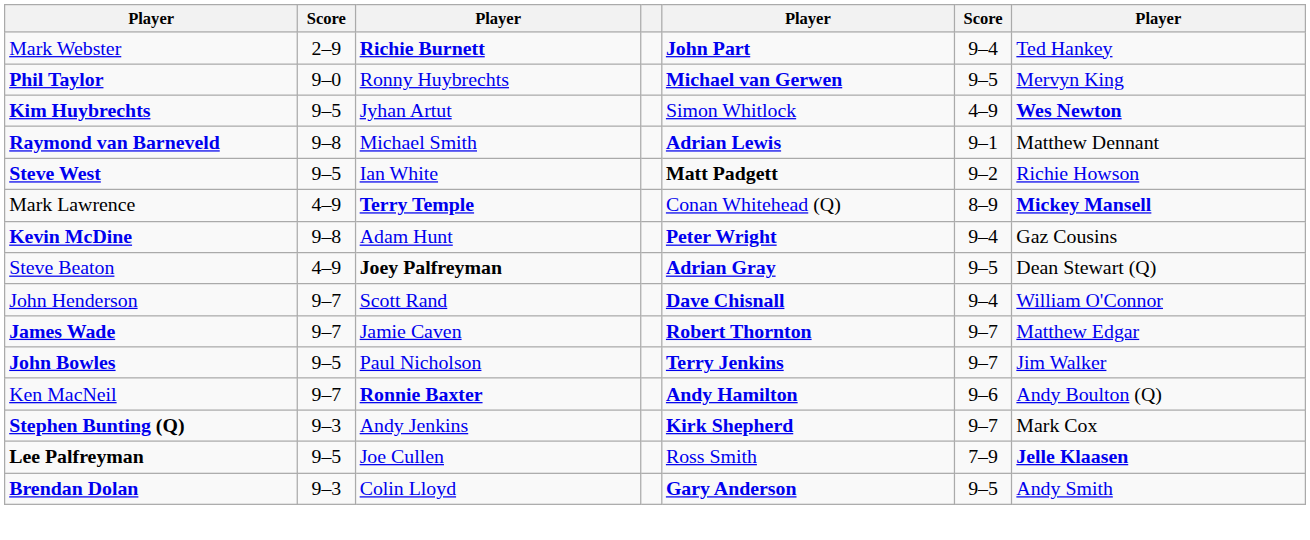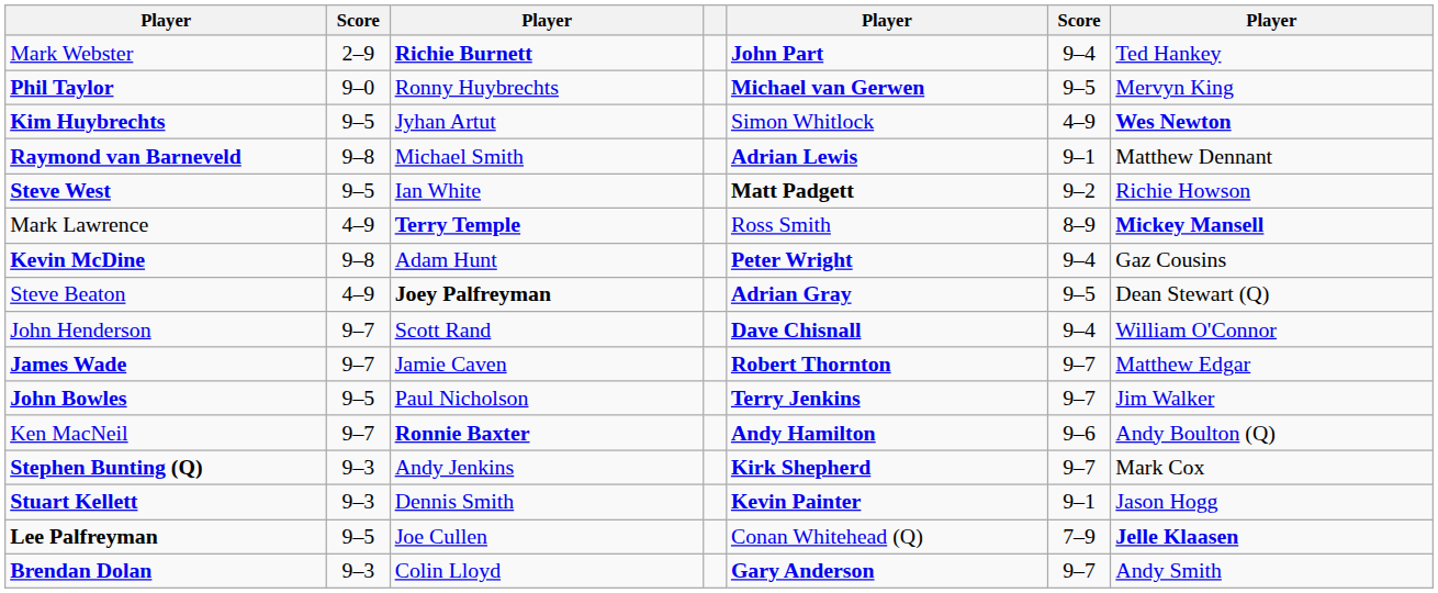 <table class="wikitable">
 <tr style="font-size:10pt;font-weight:bold">
 <th width=230>Player</th>
 <th width=40>Score</th>
 <th width=22%>Player</th>
 <th width=10></th>
 <th width=230>Player</th>
 <th width=40>Score</th>
 <th width=230>Player</th>
 </tr>
 <tr>
 <td> <a href='#'>Mark Webster</a></td>
 <td align=center>2–9</td>
 <td><strong> <a href='#'>Richie Burnett</a></strong></td>
 <td></td>
 <td><strong> <a href='#'>John Part</a></strong></td>
 <td align=center>9–4</td>
 <td> <a href='#'>Ted Hankey</a></td>
 </tr>
 <tr>
 <td><strong> <a href='#'>Phil Taylor</a></strong></td>
 <td align=center>9–0</td>
 <td> <a href='#'>Ronny Huybrechts</a></td>
 <td></td>
 <td><strong> <a href='#'>Michael van Gerwen</a></strong></td>
 <td align=center>9–5</td>
 <td> <a href='#'>Mervyn King</a></td>
 </tr>
 <tr>
 <td><strong> <a href='#'>Kim Huybrechts</a></strong></td>
 <td align=center>9–5</td>
 <td> <a href='#'>Jyhan Artut</a></td>
 <td></td>
 <td> <a href='#'>Simon Whitlock</a></td>
 <td align=center>4–9</td>
 <td><strong> <a href='#'>Wes Newton</a></strong></td>
 </tr>
 <tr>
 <td><strong> <a href='#'>Raymond van Barneveld</a></strong></td>
 <td align=center>9–8</td>
 <td> <a href='#'>Michael Smith</a></td>
 <td></td>
 <td><strong> <a href='#'>Adrian Lewis</a></strong></td>
 <td align=center>9–1</td>
 <td> Matthew Dennant</td>
 </tr>
 <tr>
 <td><strong> <a href='#'>Steve West</a></strong></td>
 <td align=center>9–5</td>
 <td> <a href='#'>Ian White</a></td>
 <td></td>
 <td><strong> Matt Padgett</strong></td>
 <td align=center>9–2</td>
 <td> <a href='#'>Richie Howson</a></td>
 </tr>
 <tr>
 <td> Mark Lawrence</td>
 <td align=center>4–9</td>
 <td><strong> <a href='#'>Terry Temple</a></strong></td>
 <td></td>
-<td> <a href='#'>Conan Whitehead</a> (Q)</td>
+<td> <a href='#'>Ross Smith</a></td>
 <td align=center>8–9</td>
 <td><strong> <a href='#'>Mickey Mansell</a></strong></td>
 </tr>
 <tr>
 <td><strong> <a href='#'>Kevin McDine</a></strong></td>
 <td align=center>9–8</td>
 <td> <a href='#'>Adam Hunt</a></td>
 <td></td>
 <td><strong> <a href='#'>Peter Wright</a></strong></td>
 <td align=center>9–4</td>
 <td> Gaz Cousins</td>
 </tr>
 <tr>
 <td> <a href='#'>Steve Beaton</a></td>
 <td align=center>4–9</td>
 <td><strong> Joey Palfreyman</strong></td>
 <td></td>
 <td><strong> <a href='#'>Adrian Gray</a></strong></td>
 <td align=center>9–5</td>
 <td> Dean Stewart (Q)</td>
 </tr>
 <tr>
 <td> <a href='#'>John Henderson</a></td>
 <td align=center>9–7</td>
 <td> <a href='#'>Scott Rand</a></td>
 <td></td>
 <td><strong> <a href='#'>Dave Chisnall</a></strong></td>
 <td align=center>9–4</td>
 <td> <a href='#'>William O'Connor</a></td>
 </tr>
 <tr>
 <td><strong> <a href='#'>James Wade</a></strong></td>
 <td align=center>9–7</td>
 <td> <a href='#'>Jamie Caven</a></td>
 <td></td>
 <td><strong> <a href='#'>Robert Thornton</a></strong></td>
 <td align=center>9–7</td>
 <td> <a href='#'>Matthew Edgar</a></td>
 </tr>
 <tr>
 <td><strong> <a href='#'>John Bowles</a></strong></td>
 <td align=center>9–5</td>
 <td> <a href='#'>Paul Nicholson</a></td>
 <td></td>
 <td><strong> <a href='#'>Terry Jenkins</a></strong></td>
 <td align=center>9–7</td>
 <td> <a href='#'>Jim Walker</a></td>
 </tr>
 <tr>
 <td> <a href='#'>Ken MacNeil</a></td>
 <td align=center>9–7</td>
 <td><strong> <a href='#'>Ronnie Baxter</a></strong></td>
 <td></td>
 <td><strong> <a href='#'>Andy Hamilton</a></strong></td>
 <td align=center>9–6</td>
 <td> <a href='#'>Andy Boulton</a> (Q)</td>
 </tr>
 <tr>
 <td><strong> <a href='#'>Stephen Bunting</a> (Q)</strong></td>
 <td align=center>9–3</td>
 <td> <a href='#'>Andy Jenkins</a></td>
 <td></td>
 <td><strong> <a href='#'>Kirk Shepherd</a></strong></td>
 <td align=center>9–7</td>
 <td> Mark Cox</td>
 </tr>
 <tr>
+<td><strong> <a href='#'>Stuart Kellett</a></strong></td>
+<td align=center>9–3</td>
+<td> <a href='#'>Dennis Smith</a></td>
+<td></td>
+<td><strong> <a href='#'>Kevin Painter</a></strong></td>
+<td align=center>9–1</td>
+<td> <a href='#'>Jason Hogg</a></td>
+</tr>
+<tr>
 <td><strong> Lee Palfreyman</strong></td>
 <td align=center>9–5</td>
 <td> <a href='#'>Joe Cullen</a></td>
 <td></td>
-<td> <a href='#'>Ross Smith</a></td>
+<td> <a href='#'>Conan Whitehead</a> (Q)</td>
 <td align=center>7–9</td>
 <td><strong> <a href='#'>Jelle Klaasen</a></strong></td>
 </tr>
 <tr>
 <td><strong> <a href='#'>Brendan Dolan</a></strong></td>
 <td align=center>9–3</td>
 <td> <a href='#'>Colin Lloyd</a></td>
 <td></td>
 <td><strong> <a href='#'>Gary Anderson</a></strong></td>
-<td align=center>9–5</td>
+<td align=center>9–7</td>
 <td> <a href='#'>Andy Smith</a></td>
 </tr>
 </table>
